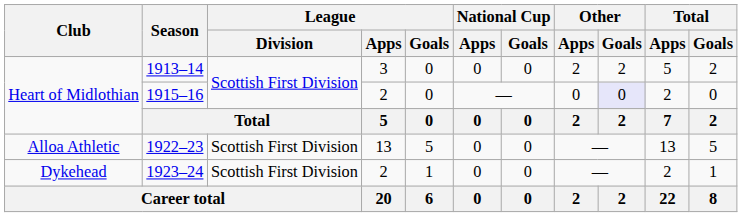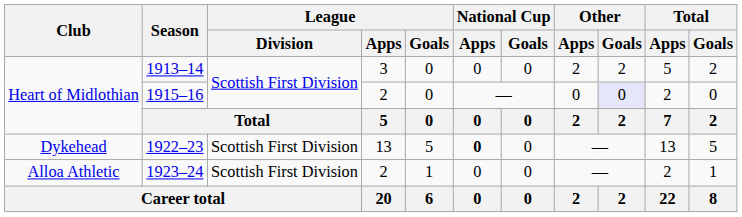 <table class="wikitable" style="text-align: center;">
 <tr>
 <th rowspan="2">Club</th>
 <th rowspan="2">Season</th>
 <th colspan="3">League</th>
 <th colspan="2">National Cup</th>
 <th colspan="2">Other</th>
 <th colspan="2">Total</th>
 </tr>
 <tr>
 <th>Division</th>
 <th>Apps</th>
 <th>Goals</th>
 <th>Apps</th>
 <th>Goals</th>
 <th>Apps</th>
 <th>Goals</th>
 <th>Apps</th>
 <th>Goals</th>
 </tr>
 <tr>
 <td rowspan="3"><a href='#'>Heart of Midlothian</a></td>
 <td><a href='#'>1913–14</a></td>
 <td rowspan="2"><a href='#'>Scottish First Division</a></td>
 <td>3</td>
 <td>0</td>
 <td>0</td>
 <td>0</td>
 <td>2</td>
 <td>2</td>
 <td>5</td>
 <td>2</td>
 </tr>
 <tr>
 <td><a href='#'>1915–16</a></td>
 <td>2</td>
 <td>0</td>
 <td colspan="2">—</td>
 <td>0</td>
 <td style="background: lavender;">0</td>
 <td>2</td>
 <td>0</td>
 </tr>
 <tr>
 <th colspan="2">Total</th>
 <th>5</th>
 <th>0</th>
 <th>0</th>
 <th>0</th>
 <th>2</th>
 <th>2</th>
 <th>7</th>
 <th>2</th>
 </tr>
 <tr>
-<td><a href='#'>Alloa Athletic</a></td>
+<td><a href='#'>Dykehead</a></td>
 <td><a href='#'>1922–23</a></td>
 <td>Scottish First Division</td>
 <td>13</td>
 <td>5</td>
-<td>0</td>
+<td><strong>0</strong></td>
 <td>0</td>
 <td colspan="2">—</td>
 <td>13</td>
 <td>5</td>
 </tr>
 <tr>
-<td><a href='#'>Dykehead</a></td>
+<td><a href='#'>Alloa Athletic</a></td>
 <td><a href='#'>1923–24</a></td>
 <td>Scottish First Division</td>
 <td>2</td>
 <td>1</td>
 <td>0</td>
 <td>0</td>
 <td colspan="2">—</td>
 <td>2</td>
 <td>1</td>
 </tr>
 <tr>
 <th colspan="3">Career total</th>
 <th>20</th>
 <th>6</th>
 <th>0</th>
 <th>0</th>
 <th>2</th>
 <th>2</th>
 <th>22</th>
 <th>8</th>
 </tr>
 </table>
